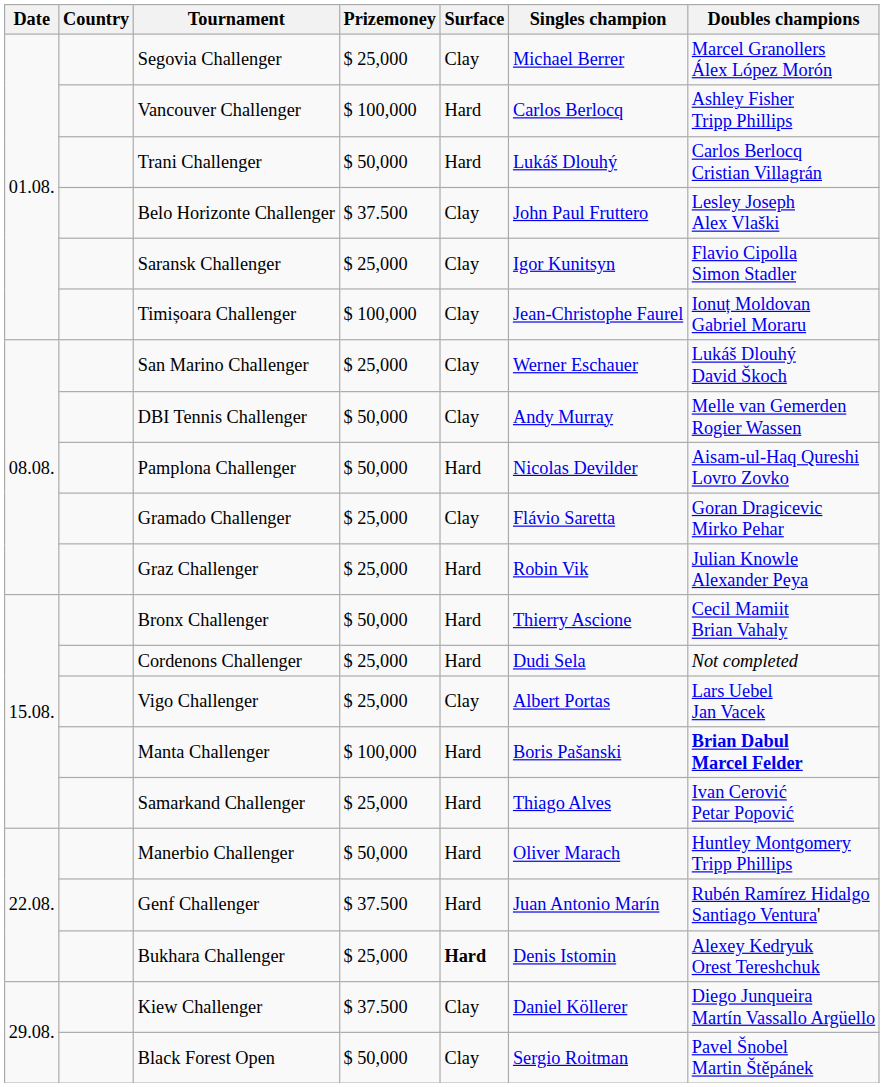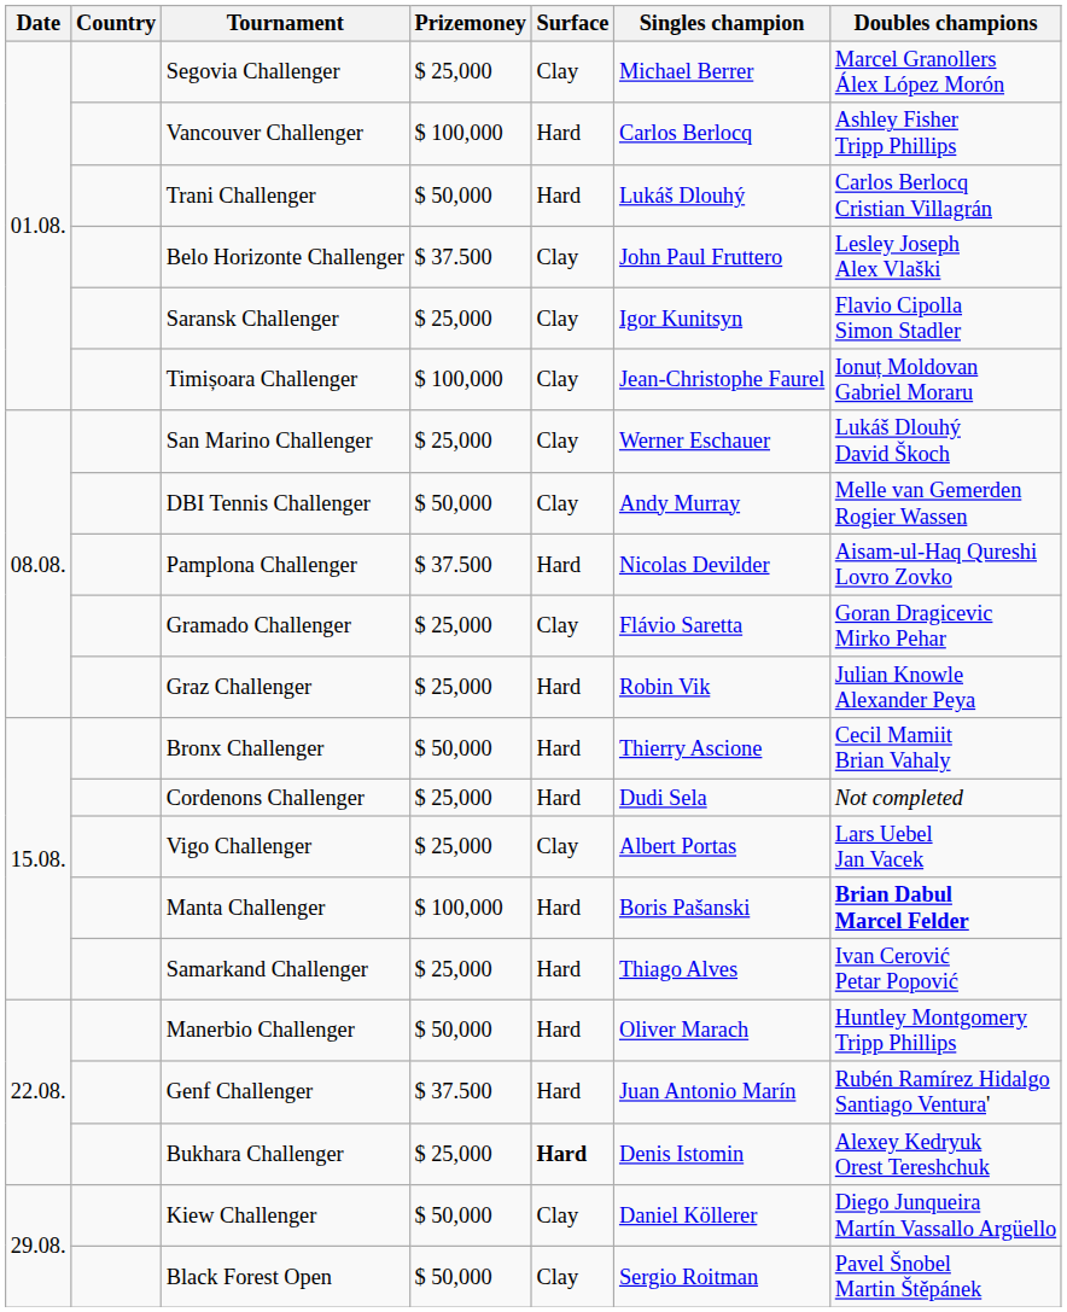 <table class="sortable wikitable" style=font-size:97%>
 <tr>
 <th>Date</th>
 <th>Country</th>
 <th>Tournament</th>
 <th>Prizemoney</th>
 <th>Surface</th>
 <th>Singles champion</th>
 <th>Doubles champions</th>
 </tr>
 <tr>
 <td rowspan="6">01.08.</td>
 <td></td>
 <td>Segovia Challenger</td>
 <td>$ 25,000</td>
 <td>Clay</td>
 <td> <a href='#'>Michael Berrer</a></td>
 <td> <a href='#'>Marcel Granollers</a><br> <a href='#'>Álex López Morón</a></td>
 </tr>
 <tr>
 <td></td>
 <td>Vancouver Challenger</td>
 <td>$ 100,000</td>
 <td>Hard</td>
 <td> <a href='#'>Carlos Berlocq</a></td>
 <td> <a href='#'>Ashley Fisher</a> <br> <a href='#'>Tripp Phillips</a></td>
 </tr>
 <tr>
 <td></td>
 <td>Trani Challenger</td>
 <td>$ 50,000</td>
 <td>Hard</td>
 <td> <a href='#'>Lukáš Dlouhý</a></td>
 <td> <a href='#'>Carlos Berlocq</a><br> <a href='#'>Cristian Villagrán</a></td>
 </tr>
 <tr>
 <td></td>
 <td>Belo Horizonte Challenger</td>
 <td>$ 37.500</td>
 <td>Clay</td>
 <td> <a href='#'>John Paul Fruttero</a></td>
 <td> <a href='#'>Lesley Joseph</a><br> <a href='#'>Alex Vlaški</a></td>
 </tr>
 <tr>
 <td></td>
 <td>Saransk Challenger</td>
 <td>$ 25,000</td>
 <td>Clay</td>
 <td> <a href='#'>Igor Kunitsyn</a></td>
 <td> <a href='#'>Flavio Cipolla</a><br> <a href='#'>Simon Stadler</a></td>
 </tr>
 <tr>
 <td></td>
 <td>Timișoara Challenger</td>
 <td>$ 100,000</td>
 <td>Clay</td>
 <td> <a href='#'>Jean-Christophe Faurel</a></td>
 <td> <a href='#'>Ionuț Moldovan</a> <br>  <a href='#'>Gabriel Moraru</a></td>
 </tr>
 <tr>
 <td rowspan="5">08.08.</td>
 <td></td>
 <td>San Marino Challenger</td>
 <td>$ 25,000</td>
 <td>Clay</td>
 <td> <a href='#'>Werner Eschauer</a></td>
 <td> <a href='#'>Lukáš Dlouhý</a> <br> <a href='#'>David Škoch</a></td>
 </tr>
 <tr>
 <td></td>
 <td>DBI Tennis Challenger</td>
 <td>$ 50,000</td>
 <td>Clay</td>
 <td> <a href='#'>Andy Murray</a></td>
 <td> <a href='#'>Melle van Gemerden</a> <br>  <a href='#'>Rogier Wassen</a></td>
 </tr>
 <tr>
 <td></td>
 <td>Pamplona Challenger</td>
-<td>$ 50,000</td>
+<td>$ 37.500</td>
 <td>Hard</td>
 <td> <a href='#'>Nicolas Devilder</a></td>
 <td> <a href='#'>Aisam-ul-Haq Qureshi</a><br> <a href='#'>Lovro Zovko</a></td>
 </tr>
 <tr>
 <td></td>
 <td>Gramado Challenger</td>
 <td>$ 25,000</td>
 <td>Clay</td>
 <td> <a href='#'>Flávio Saretta</a></td>
 <td> <a href='#'>Goran Dragicevic</a><br> <a href='#'>Mirko Pehar</a></td>
 </tr>
 <tr>
 <td></td>
 <td>Graz Challenger</td>
 <td>$ 25,000</td>
 <td>Hard</td>
 <td> <a href='#'>Robin Vik</a></td>
 <td> <a href='#'>Julian Knowle</a> <br> <a href='#'>Alexander Peya</a></td>
 </tr>
 <tr>
 <td rowspan="5">15.08.</td>
 <td></td>
 <td>Bronx Challenger</td>
 <td>$ 50,000</td>
 <td>Hard</td>
 <td> <a href='#'>Thierry Ascione</a></td>
 <td> <a href='#'>Cecil Mamiit</a><br> <a href='#'>Brian Vahaly</a></td>
 </tr>
 <tr>
 <td></td>
 <td>Cordenons Challenger</td>
 <td>$ 25,000</td>
 <td>Hard</td>
 <td> <a href='#'>Dudi Sela</a></td>
 <td><em>Not completed</em></td>
 </tr>
 <tr>
 <td></td>
 <td>Vigo Challenger</td>
 <td>$ 25,000</td>
 <td>Clay</td>
 <td> <a href='#'>Albert Portas</a></td>
 <td> <a href='#'>Lars Uebel</a><br> <a href='#'>Jan Vacek</a></td>
 </tr>
 <tr>
 <td></td>
 <td>Manta Challenger</td>
 <td>$ 100,000</td>
 <td>Hard</td>
 <td> <a href='#'>Boris Pašanski</a></td>
 <td><strong> <a href='#'>Brian Dabul</a> <br>  <a href='#'>Marcel Felder</a></strong></td>
 </tr>
 <tr>
 <td></td>
 <td>Samarkand Challenger</td>
 <td>$ 25,000</td>
 <td>Hard</td>
 <td> <a href='#'>Thiago Alves</a></td>
 <td> <a href='#'>Ivan Cerović</a> <br>  <a href='#'>Petar Popović</a></td>
 </tr>
 <tr>
 <td rowspan="3">22.08.</td>
 <td></td>
 <td>Manerbio Challenger</td>
 <td>$ 50,000</td>
 <td>Hard</td>
 <td> <a href='#'>Oliver Marach</a></td>
 <td> <a href='#'>Huntley Montgomery</a> <br>  <a href='#'>Tripp Phillips</a></td>
 </tr>
 <tr>
 <td></td>
 <td>Genf Challenger</td>
 <td>$ 37.500</td>
 <td>Hard</td>
 <td> <a href='#'>Juan Antonio Marín</a></td>
 <td> <a href='#'>Rubén Ramírez Hidalgo</a><br>  <a href='#'>Santiago Ventura</a>'</td>
 </tr>
 <tr>
 <td></td>
 <td>Bukhara Challenger</td>
 <td>$ 25,000</td>
 <td><strong>Hard</strong></td>
 <td> <a href='#'>Denis Istomin</a></td>
 <td> <a href='#'>Alexey Kedryuk</a> <br> <a href='#'>Orest Tereshchuk</a></td>
 </tr>
 <tr>
 <td rowspan="2">29.08.</td>
 <td></td>
 <td>Kiew Challenger</td>
-<td>$ 37.500</td>
+<td>$ 50,000</td>
 <td>Clay</td>
 <td> <a href='#'>Daniel Köllerer</a></td>
 <td> <a href='#'>Diego Junqueira</a><br> <a href='#'>Martín Vassallo Argüello</a></td>
 </tr>
 <tr>
 <td></td>
 <td>Black Forest Open</td>
 <td>$ 50,000</td>
 <td>Clay</td>
 <td> <a href='#'>Sergio Roitman</a></td>
 <td> <a href='#'>Pavel Šnobel</a><br> <a href='#'>Martin Štěpánek</a></td>
 </tr>
 </table>
